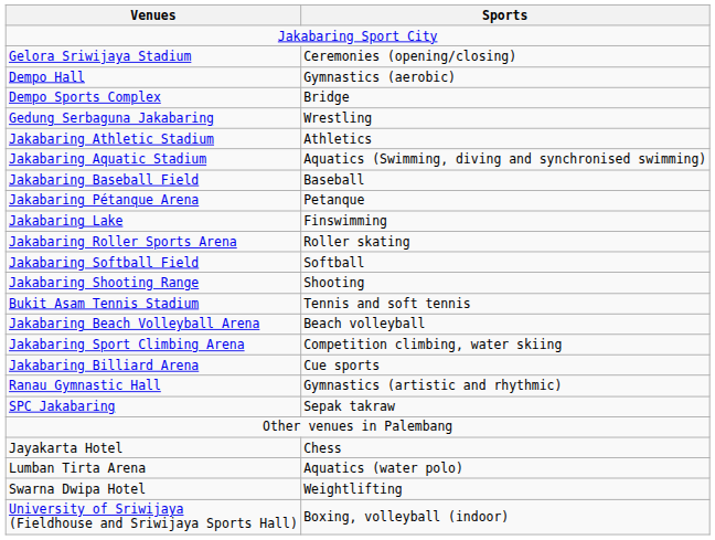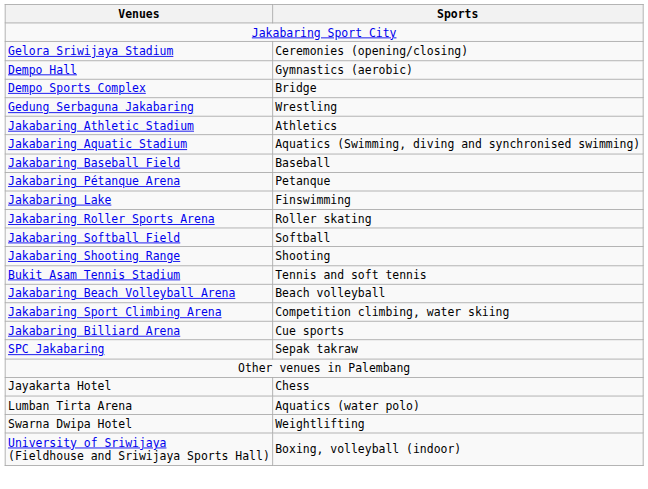 <table class="wikitable" style="margin-left:auto;margin-right:auto">
 <tr>
 <th>Venues</th>
 <th>Sports</th>
 </tr>
 <tr>
 <td colspan=2 align=center><a href='#'>Jakabaring Sport City</a></td>
 </tr>
 <tr>
 <td><a href='#'>Gelora Sriwijaya Stadium</a></td>
 <td>Ceremonies (opening/closing)</td>
 </tr>
 <tr>
 <td><a href='#'>Dempo Hall</a></td>
 <td>Gymnastics (aerobic)</td>
 </tr>
 <tr>
 <td><a href='#'>Dempo Sports Complex</a></td>
 <td>Bridge</td>
 </tr>
 <tr>
 <td><a href='#'>Gedung Serbaguna Jakabaring</a></td>
 <td>Wrestling</td>
 </tr>
 <tr>
 <td><a href='#'>Jakabaring Athletic Stadium</a></td>
 <td>Athletics</td>
 </tr>
 <tr>
 <td><a href='#'>Jakabaring Aquatic Stadium</a></td>
 <td>Aquatics (Swimming, diving and synchronised swimming)</td>
 </tr>
 <tr>
 <td><a href='#'>Jakabaring Baseball Field</a></td>
 <td>Baseball</td>
 </tr>
 <tr>
 <td><a href='#'>Jakabaring Pétanque Arena</a></td>
 <td>Petanque</td>
 </tr>
 <tr>
 <td><a href='#'>Jakabaring Lake</a></td>
 <td>Finswimming</td>
 </tr>
 <tr>
 <td><a href='#'>Jakabaring Roller Sports Arena</a></td>
 <td>Roller skating</td>
 </tr>
 <tr>
 <td><a href='#'>Jakabaring Softball Field</a></td>
 <td>Softball</td>
 </tr>
 <tr>
 <td><a href='#'>Jakabaring Shooting Range</a></td>
 <td>Shooting</td>
 </tr>
 <tr>
 <td><a href='#'>Bukit Asam Tennis Stadium</a></td>
 <td>Tennis and soft tennis</td>
 </tr>
 <tr>
 <td><a href='#'>Jakabaring Beach Volleyball Arena</a></td>
 <td>Beach volleyball</td>
 </tr>
 <tr>
 <td><a href='#'>Jakabaring Sport Climbing Arena</a></td>
 <td>Competition climbing, water skiing</td>
 </tr>
 <tr>
 <td><a href='#'>Jakabaring Billiard Arena</a></td>
 <td>Cue sports</td>
 </tr>
 <tr>
-<td><a href='#'>Ranau Gymnastic Hall</a></td>
-<td>Gymnastics (artistic and rhythmic)</td>
-</tr>
-<tr>
 <td><a href='#'>SPC Jakabaring</a></td>
 <td>Sepak takraw</td>
 </tr>
 <tr>
 <td colspan=2 align=center>Other venues in Palembang</td>
 </tr>
 <tr>
 <td>Jayakarta Hotel</td>
 <td>Chess</td>
 </tr>
 <tr>
 <td>Lumban Tirta Arena</td>
 <td>Aquatics (water polo)</td>
 </tr>
 <tr>
 <td>Swarna Dwipa Hotel</td>
 <td>Weightlifting</td>
 </tr>
 <tr>
 <td><a href='#'>University of Sriwijaya</a><br>(Fieldhouse and Sriwijaya Sports Hall)</td>
 <td>Boxing, volleyball (indoor)</td>
 </tr>
 </table>
